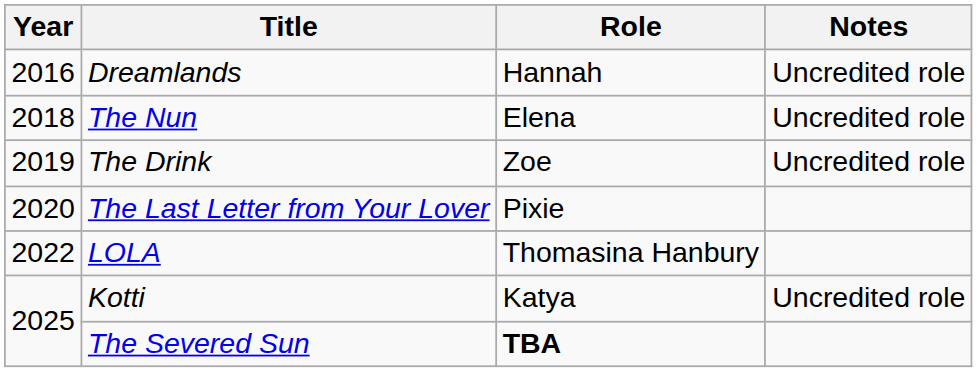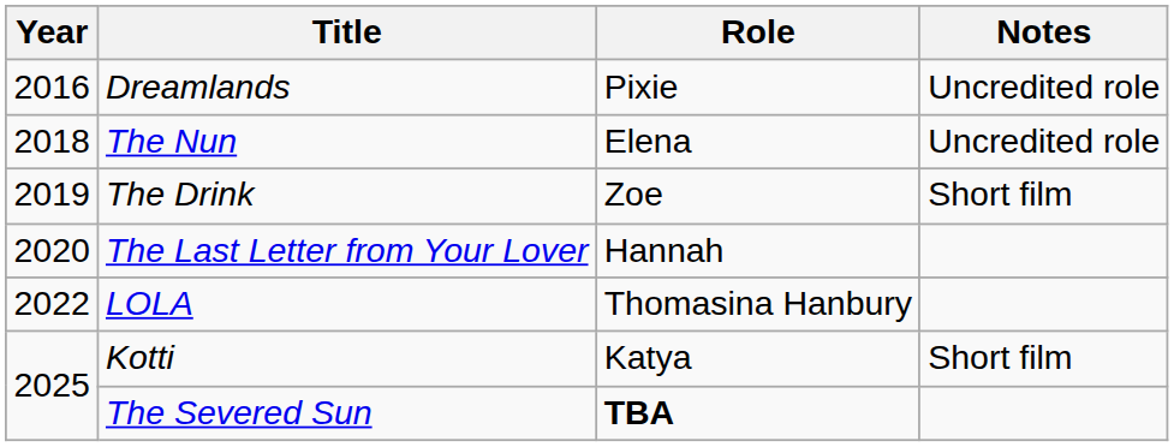 <table class="wikitable sortable">
 <tr>
 <th>Year</th>
 <th>Title</th>
 <th>Role</th>
 <th>Notes</th>
 </tr>
 <tr>
 <td>2016</td>
 <td><em>Dreamlands</em></td>
-<td>Hannah</td>
+<td>Pixie</td>
 <td>Uncredited role</td>
 </tr>
 <tr>
 <td>2018</td>
 <td><em><a href='#'>The Nun</a></em></td>
 <td>Elena</td>
 <td>Uncredited role</td>
 </tr>
 <tr>
 <td>2019</td>
 <td><em>The Drink</em></td>
 <td>Zoe</td>
-<td>Uncredited role</td>
+<td>Short film</td>
 </tr>
 <tr>
 <td>2020</td>
 <td><em><a href='#'>The Last Letter from Your Lover</a></em></td>
-<td>Pixie</td>
+<td>Hannah</td>
 <td></td>
 </tr>
 <tr>
 <td>2022</td>
 <td><em><a href='#'>LOLA</a></em></td>
 <td>Thomasina Hanbury</td>
 <td></td>
 </tr>
 <tr>
 <td rowspan="2">2025</td>
 <td><em>Kotti</em></td>
 <td>Katya</td>
-<td>Uncredited role</td>
+<td>Short film</td>
 </tr>
 <tr>
 <td><em><a href='#'>The Severed Sun</a></em></td>
 <td><strong>TBA</strong></td>
 <td></td>
 </tr>
 </table>
